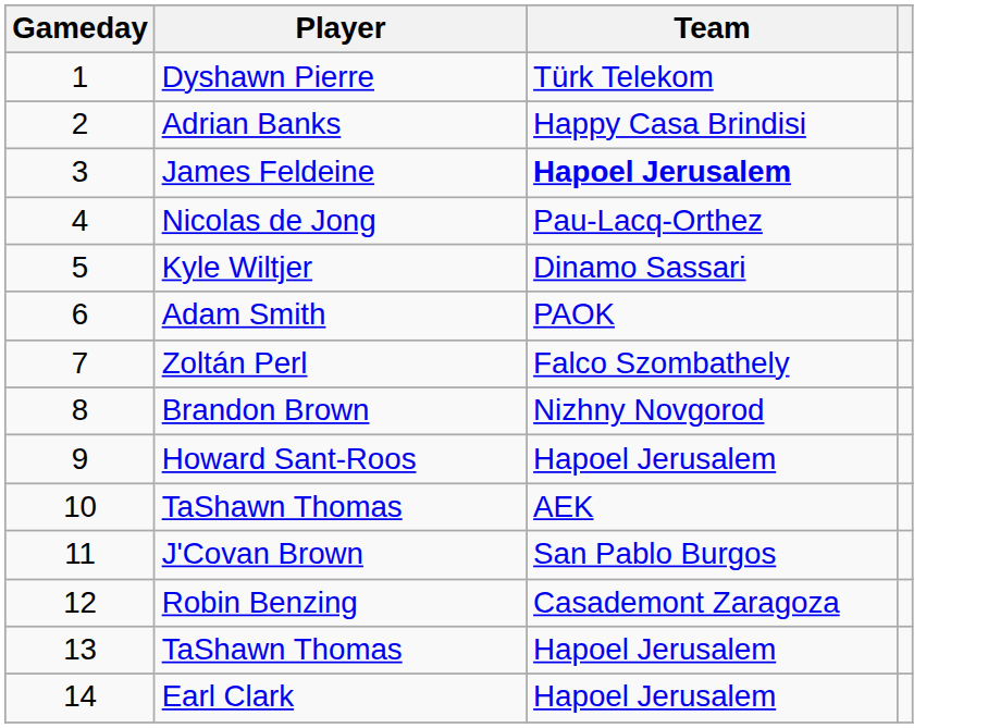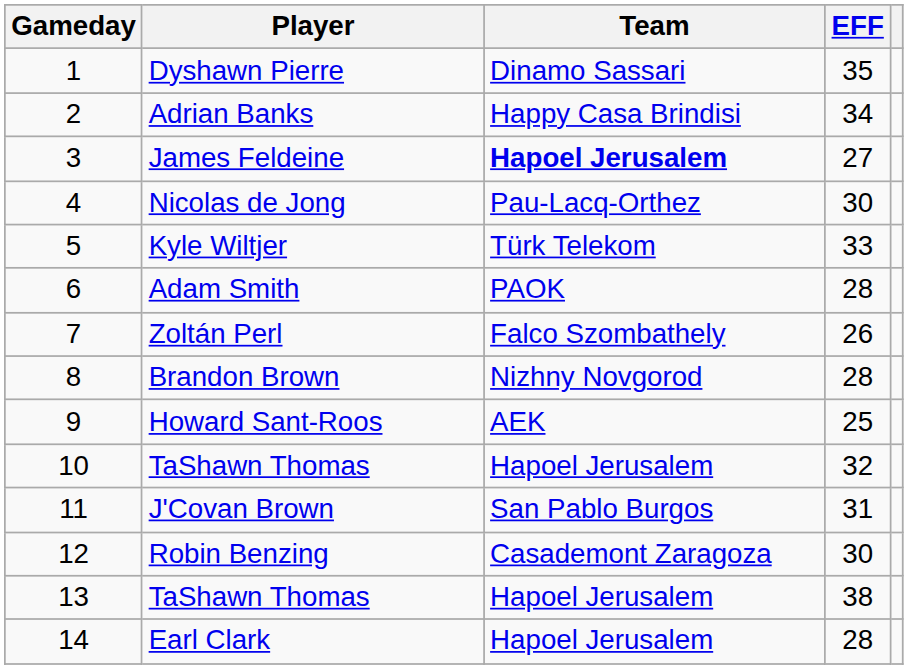 <table class="wikitable sortable" style="text-align:center;">
 <tr>
 <th>Gameday</th>
 <th width=190>Player</th>
 <th width=190>Team</th>
+<th><a href='#'>EFF</a></th>
 <th></th>
 </tr>
 <tr>
 <td>1</td>
 <td align=left> <a href='#'>Dyshawn Pierre</a></td>
-<td align=left> <a href='#'>Türk Telekom</a></td>
+<td align=left> <a href='#'>Dinamo Sassari</a></td>
+<td>35</td>
 <td></td>
 </tr>
 <tr>
 <td>2</td>
 <td align=left> <a href='#'>Adrian Banks</a></td>
 <td align=left> <a href='#'>Happy Casa Brindisi</a></td>
+<td>34</td>
 <td></td>
 </tr>
 <tr>
 <td>3</td>
 <td align=left> <a href='#'>James Feldeine</a></td>
 <td align=left><strong> <a href='#'>Hapoel Jerusalem</a></strong></td>
+<td>27</td>
 <td></td>
 </tr>
 <tr>
 <td>4</td>
 <td align=left> <a href='#'>Nicolas de Jong</a></td>
 <td align=left> <a href='#'>Pau-Lacq-Orthez</a></td>
+<td>30</td>
 <td></td>
 </tr>
 <tr>
 <td>5</td>
 <td align=left> <a href='#'>Kyle Wiltjer</a></td>
-<td align=left> <a href='#'>Dinamo Sassari</a></td>
+<td align=left> <a href='#'>Türk Telekom</a></td>
+<td>33</td>
 <td></td>
 </tr>
 <tr>
 <td>6</td>
 <td align=left> <a href='#'>Adam Smith</a></td>
 <td align=left> <a href='#'>PAOK</a></td>
+<td>28</td>
 <td></td>
 </tr>
 <tr>
 <td>7</td>
 <td align=left> <a href='#'>Zoltán Perl</a></td>
 <td align=left> <a href='#'>Falco Szombathely</a></td>
+<td>26</td>
 <td></td>
 </tr>
 <tr>
 <td>8</td>
 <td align=left> <a href='#'>Brandon Brown</a></td>
 <td align=left> <a href='#'>Nizhny Novgorod</a></td>
+<td>28</td>
 <td></td>
 </tr>
 <tr>
 <td>9</td>
 <td align=left> <a href='#'>Howard Sant-Roos</a></td>
-<td align=left> <a href='#'>Hapoel Jerusalem</a></td>
+<td align=left> <a href='#'>AEK</a></td>
+<td>25</td>
 <td></td>
 </tr>
 <tr>
 <td>10</td>
 <td align=left> <a href='#'>TaShawn Thomas</a></td>
-<td align=left> <a href='#'>AEK</a></td>
+<td align=left> <a href='#'>Hapoel Jerusalem</a></td>
+<td>32</td>
 <td></td>
 </tr>
 <tr>
 <td>11</td>
 <td align=left> <a href='#'>J'Covan Brown</a></td>
 <td align=left> <a href='#'>San Pablo Burgos</a></td>
+<td>31</td>
 <td></td>
 </tr>
 <tr>
 <td>12</td>
 <td align=left> <a href='#'>Robin Benzing</a></td>
 <td align=left> <a href='#'>Casademont Zaragoza</a></td>
+<td>30</td>
 <td></td>
 </tr>
 <tr>
 <td>13</td>
 <td align=left> <a href='#'>TaShawn Thomas</a></td>
 <td align=left> <a href='#'>Hapoel Jerusalem</a></td>
+<td>38</td>
 <td></td>
 </tr>
 <tr>
 <td>14</td>
 <td align=left> <a href='#'>Earl Clark</a></td>
 <td align=left> <a href='#'>Hapoel Jerusalem</a></td>
+<td>28</td>
 <td></td>
 </tr>
 </table>
